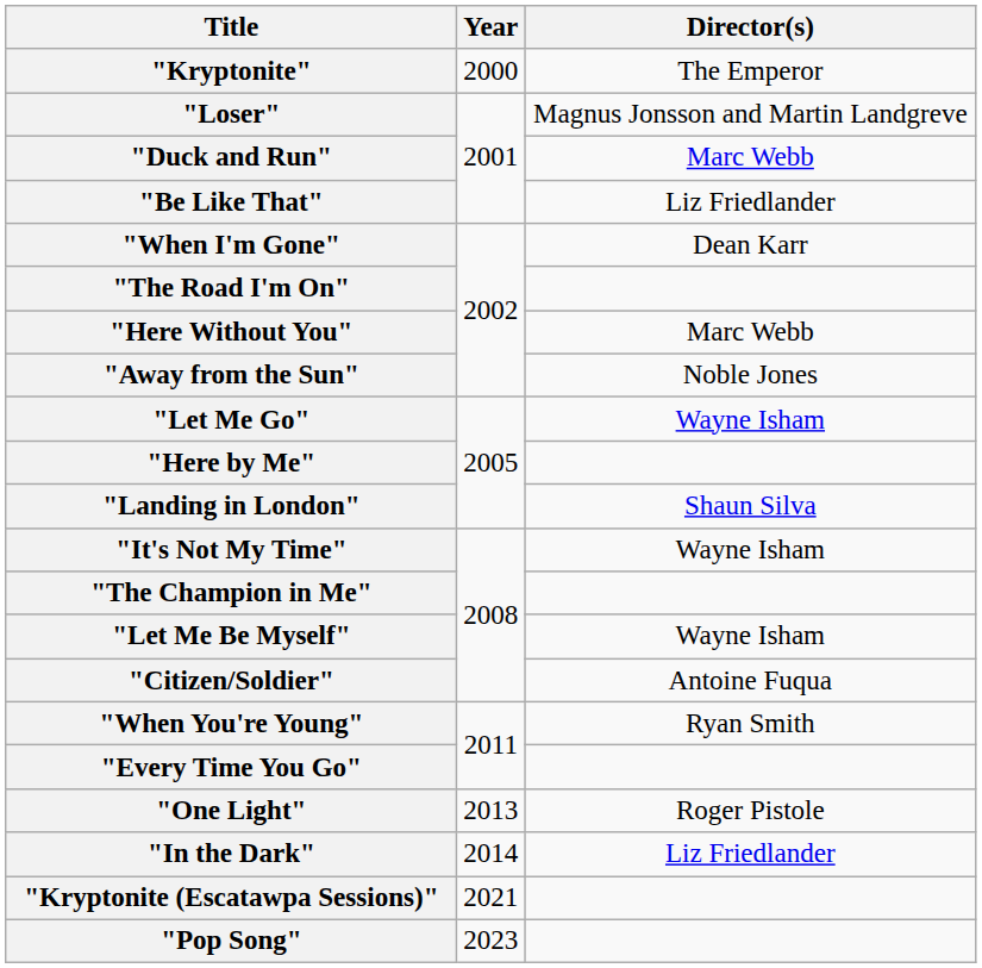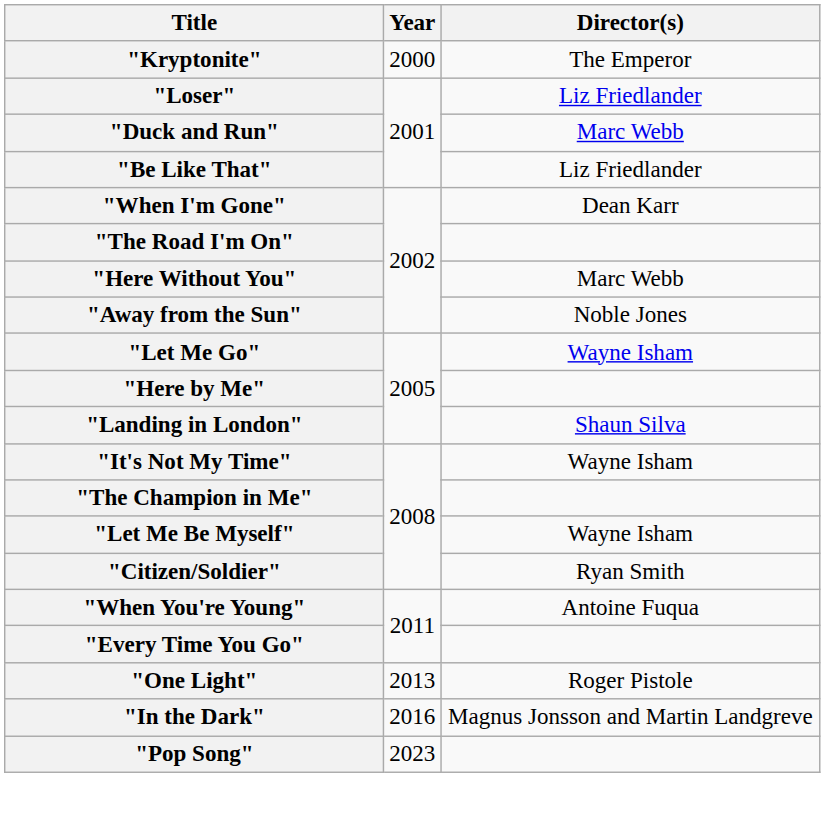 <table class="wikitable plainrowheaders" style="text-align:center;">
 <tr>
 <th scope="col" style="width:16em;">Title</th>
 <th scope="col">Year</th>
 <th scope="col" style="width:16em;">Director(s)</th>
 </tr>
 <tr>
 <th scope="row">"Kryptonite"</th>
 <td>2000</td>
 <td>The Emperor</td>
 </tr>
 <tr>
 <th scope="row">"Loser"</th>
 <td rowspan="3">2001</td>
-<td>Magnus Jonsson and Martin Landgreve</td>
+<td><a href='#'>Liz Friedlander</a></td>
 </tr>
 <tr>
 <th scope="row">"Duck and Run"</th>
 <td><a href='#'>Marc Webb</a></td>
 </tr>
 <tr>
 <th scope="row">"Be Like That"</th>
 <td>Liz Friedlander</td>
 </tr>
 <tr>
 <th scope="row">"When I'm Gone"</th>
 <td rowspan="4">2002</td>
 <td>Dean Karr</td>
 </tr>
 <tr>
 <th scope="row">"The Road I'm On"</th>
 <td></td>
 </tr>
 <tr>
 <th scope="row">"Here Without You"</th>
 <td>Marc Webb</td>
 </tr>
 <tr>
 <th scope="row">"Away from the Sun"</th>
 <td>Noble Jones</td>
 </tr>
 <tr>
 <th scope="row">"Let Me Go"</th>
 <td rowspan="3">2005</td>
 <td><a href='#'>Wayne Isham</a></td>
 </tr>
 <tr>
 <th scope="row">"Here by Me"</th>
 <td></td>
 </tr>
 <tr>
 <th scope="row">"Landing in London"</th>
 <td><a href='#'>Shaun Silva</a></td>
 </tr>
 <tr>
 <th scope="row">"It's Not My Time"</th>
 <td rowspan="4">2008</td>
 <td>Wayne Isham</td>
 </tr>
 <tr>
 <th scope="row">"The Champion in Me"</th>
 <td></td>
 </tr>
 <tr>
 <th scope="row">"Let Me Be Myself"</th>
 <td>Wayne Isham</td>
 </tr>
 <tr>
 <th scope="row">"Citizen/Soldier"</th>
-<td>Antoine Fuqua</td>
+<td>Ryan Smith</td>
 </tr>
 <tr>
 <th scope="row">"When You're Young"</th>
 <td rowspan="2">2011</td>
-<td>Ryan Smith</td>
+<td>Antoine Fuqua</td>
 </tr>
 <tr>
 <th scope="row">"Every Time You Go"</th>
 <td></td>
 </tr>
 <tr>
 <th scope="row">"One Light"</th>
 <td>2013</td>
 <td>Roger Pistole</td>
 </tr>
 <tr>
 <th scope="row">"In the Dark"</th>
-<td>2014</td>
-<td><a href='#'>Liz Friedlander</a></td>
-</tr>
-<tr>
-<th scope="row">"Kryptonite (Escatawpa Sessions)"</th>
-<td>2021</td>
-<td></td>
+<td>2016</td>
+<td>Magnus Jonsson and Martin Landgreve</td>
 </tr>
 <tr>
 <th scope="row">"Pop Song"</th>
 <td>2023</td>
 <td></td>
 </tr>
 </table>
